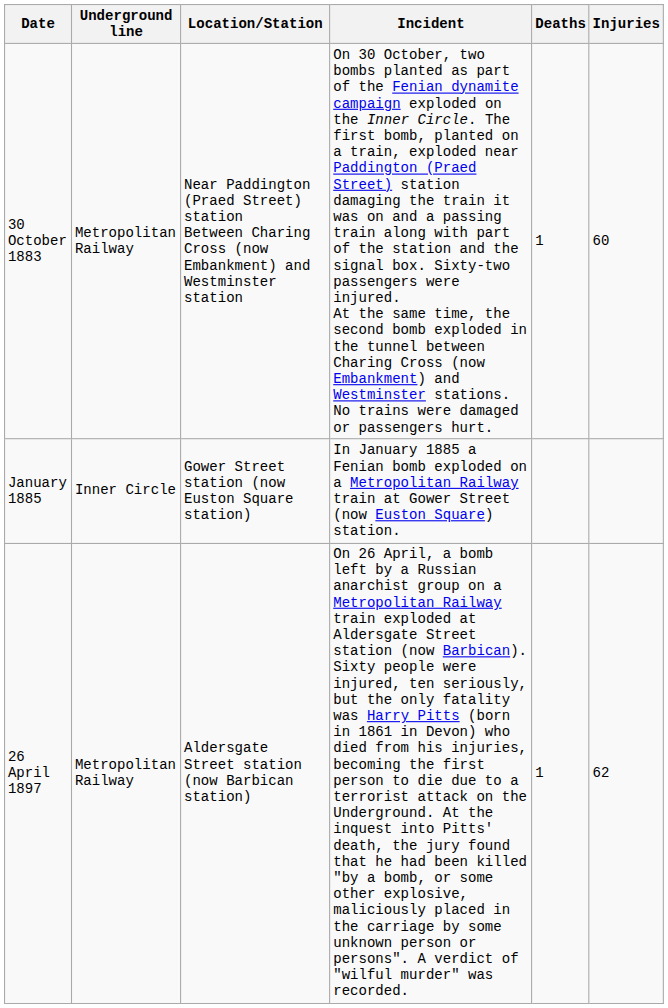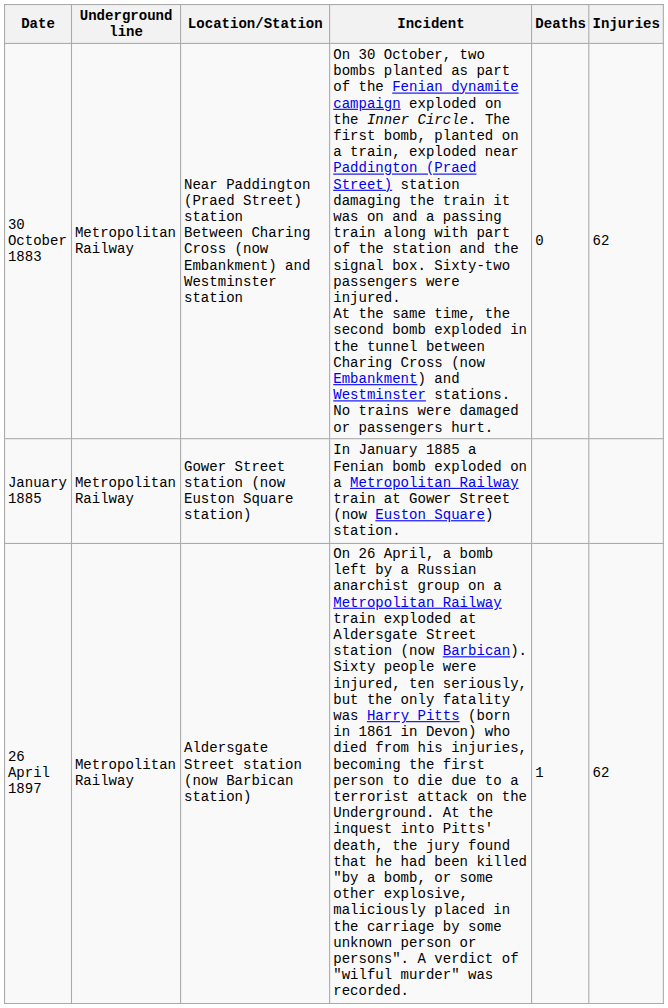 <table class="wikitable sortable">
 <tr>
 <th>Date</th>
 <th>Underground line</th>
 <th>Location/Station</th>
 <th>Incident</th>
 <th>Deaths</th>
 <th>Injuries</th>
 </tr>
 <tr>
 <td>30 October 1883</td>
 <td>Metropolitan Railway</td>
 <td>Near Paddington (Praed Street) station<br>Between Charing Cross (now Embankment) and Westminster station</td>
 <td>On 30 October, two bombs planted as part of the <a href='#'>Fenian dynamite campaign</a> exploded on the <em>Inner Circle</em>. The first bomb, planted on a train, exploded near <a href='#'>Paddington (Praed Street)</a> station damaging the train it was on and a passing train along with part of the station and the signal box. Sixty-two passengers were injured.<br>At the same time, the second bomb exploded in the tunnel between Charing Cross (now <a href='#'>Embankment</a>) and <a href='#'>Westminster</a> stations. No trains were damaged or passengers hurt.</td>
-<td>1</td>
-<td>60</td>
+<td>0</td>
+<td>62</td>
 </tr>
 <tr>
 <td>January 1885</td>
-<td>Inner Circle</td>
+<td>Metropolitan Railway</td>
 <td>Gower Street station (now Euston Square station)</td>
 <td>In January 1885 a Fenian bomb exploded on a <a href='#'>Metropolitan Railway</a> train at Gower Street (now <a href='#'>Euston Square</a>) station.</td>
 <td></td>
 <td></td>
 </tr>
 <tr>
 <td>26 April 1897</td>
 <td>Metropolitan Railway</td>
 <td>Aldersgate Street station (now Barbican station)</td>
 <td>On 26 April, a bomb left by a Russian anarchist group on a <a href='#'>Metropolitan Railway</a> train exploded at Aldersgate Street station (now <a href='#'>Barbican</a>). Sixty people were injured, ten seriously, but the only fatality was <a href='#'>Harry Pitts</a> (born in 1861 in Devon) who died from his injuries, becoming the first person to die due to a terrorist attack on the Underground.  At the inquest into Pitts' death, the jury found that he had been killed "by a bomb, or some other explosive, maliciously placed in the carriage by some unknown person or persons". A verdict of "wilful murder" was recorded.</td>
 <td>1</td>
 <td>62</td>
 </tr>
 </table>
